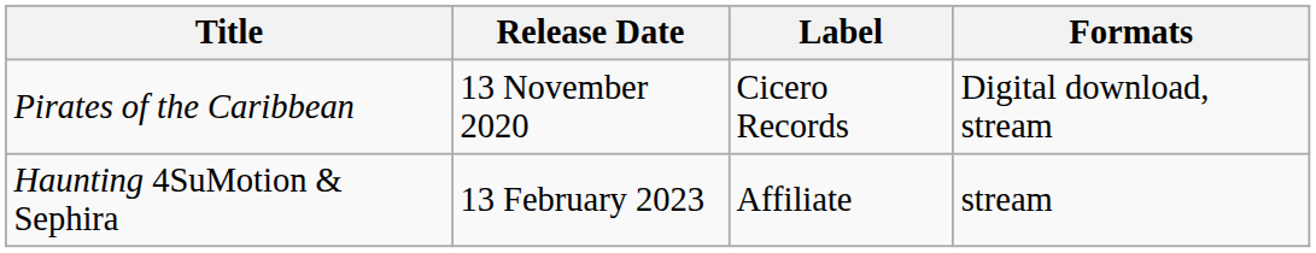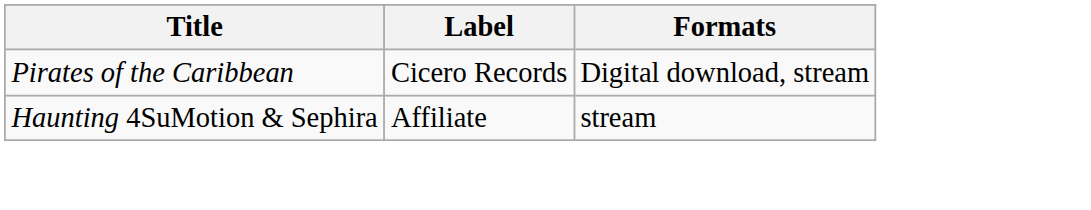 <table class="wikitable plainrowheaders">
 <tr>
 <th scope="col">Title</th>
-<th scope="col">Release Date</th>
 <th scope="col">Label</th>
 <th scope="col">Formats</th>
 </tr>
 <tr>
 <td><em>Pirates of the Caribbean</em></td>
-<td>13 November 2020</td>
 <td>Cicero Records</td>
 <td>Digital download, stream</td>
 </tr>
 <tr>
 <td><em>Haunting</em> 4SuMotion & Sephira</td>
-<td>13 February 2023</td>
 <td>Affiliate</td>
 <td>stream</td>
 </tr>
 </table>
